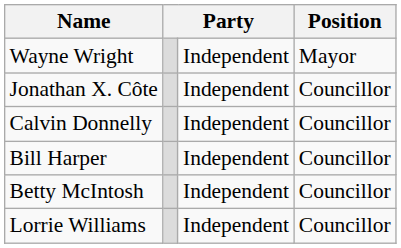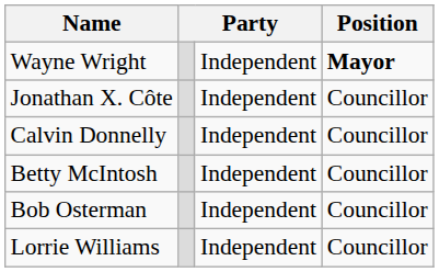 <table class="wikitable sortable">
 <tr>
 <th>Name</th>
 <th colspan="2">Party</th>
 <th>Position</th>
 </tr>
 <tr>
 <td data-sort-value="Wright, Wayne">Wayne Wright</td>
 <td style="background:gainsboro;"> </td>
 <td>Independent</td>
-<td>Mayor</td>
+<td><strong>Mayor</strong></td>
 </tr>
 <tr>
 <td data-sort-value="Côte, Jonathan">Jonathan X. Côte</td>
 <td style="background:gainsboro;"> </td>
 <td>Independent</td>
 <td>Councillor</td>
 </tr>
 <tr>
 <td data-sort-value="Donnelly, Calvin">Calvin Donnelly</td>
 <td style="background:gainsboro;"> </td>
 <td>Independent</td>
 <td>Councillor</td>
 </tr>
 <tr>
-<td data-sort-value="Harper, Bill">Bill Harper</td>
+<td data-sort-value="McIntosh, Betty">Betty McIntosh</td>
 <td style="background:gainsboro;"> </td>
 <td>Independent</td>
 <td>Councillor</td>
 </tr>
 <tr>
-<td data-sort-value="McIntosh, Betty">Betty McIntosh</td>
+<td data-sort-value="Osterman, Bob">Bob Osterman</td>
 <td style="background:gainsboro;"> </td>
 <td>Independent</td>
 <td>Councillor</td>
 </tr>
 <tr>
 <td data-sort-value="Williams, Lorrie">Lorrie Williams</td>
 <td style="background:gainsboro;"> </td>
 <td>Independent</td>
 <td>Councillor</td>
 </tr>
 </table>
